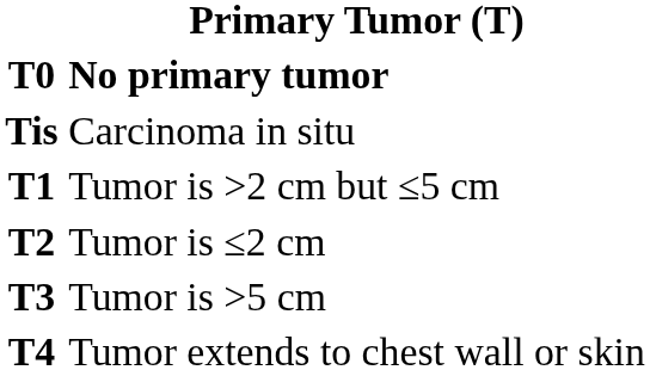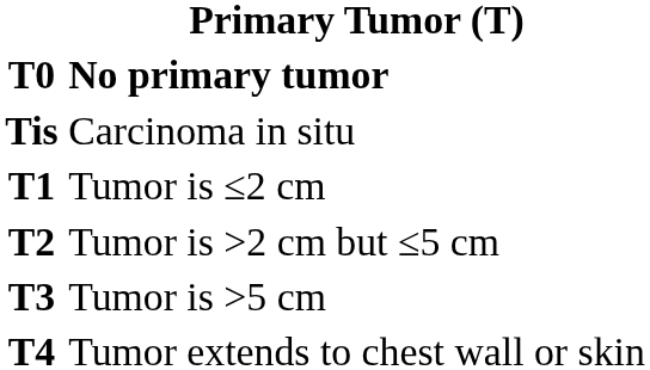 <table>
 <tr>
 <th></th>
 <th>Primary Tumor (T)</th>
 </tr>
 <tr>
 <th>T0</th>
 <td><strong>No primary tumor</strong></td>
 </tr>
 <tr>
 <th>Tis</th>
 <td>Carcinoma in situ</td>
 </tr>
 <tr>
 <th>T1</th>
-<td>Tumor is >2 cm but ≤5 cm</td>
+<td>Tumor is ≤2 cm</td>
 </tr>
 <tr>
 <th>T2</th>
-<td>Tumor is ≤2 cm</td>
+<td>Tumor is >2 cm but ≤5 cm</td>
 </tr>
 <tr>
 <th>T3</th>
 <td>Tumor is >5 cm</td>
 </tr>
 <tr>
 <th>T4</th>
 <td>Tumor extends to chest wall or skin</td>
 </tr>
 </table>
